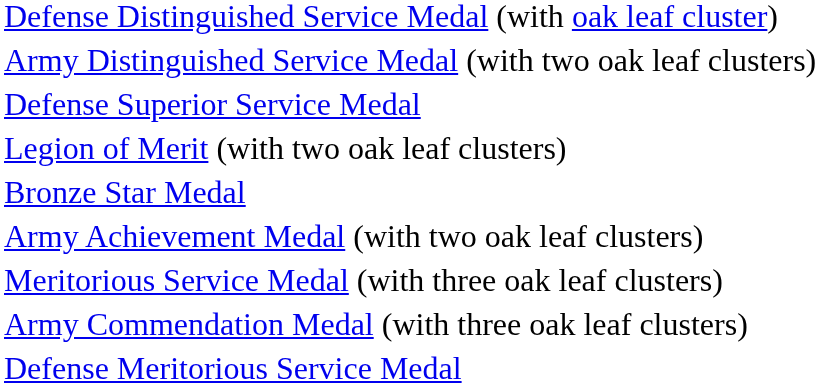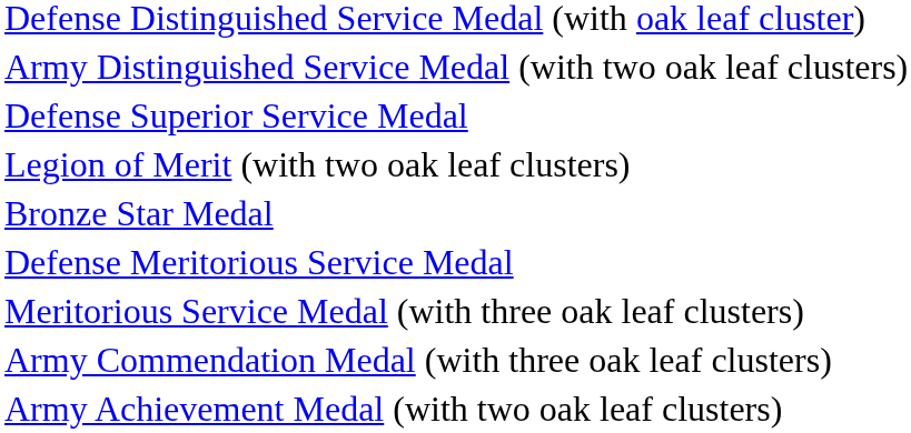 <table>
 <tr>
 <td></td>
 <td><a href='#'>Defense Distinguished Service Medal</a> (with <a href='#'>oak leaf cluster</a>)</td>
 </tr>
 <tr>
 <td></td>
 <td><a href='#'>Army Distinguished Service Medal</a> (with two oak leaf clusters)</td>
 </tr>
 <tr>
 <td></td>
 <td><a href='#'>Defense Superior Service Medal</a></td>
 </tr>
 <tr>
 <td></td>
 <td><a href='#'>Legion of Merit</a> (with two oak leaf clusters)</td>
 </tr>
 <tr>
 <td></td>
 <td><a href='#'>Bronze Star Medal</a></td>
 </tr>
 <tr>
 <td></td>
-<td><a href='#'>Army Achievement Medal</a> (with two oak leaf clusters)</td>
+<td><a href='#'>Defense Meritorious Service Medal</a></td>
 </tr>
 <tr>
 <td></td>
 <td><a href='#'>Meritorious Service Medal</a> (with three oak leaf clusters)</td>
 </tr>
 <tr>
 <td></td>
 <td><a href='#'>Army Commendation Medal</a> (with three oak leaf clusters)</td>
 </tr>
 <tr>
 <td></td>
-<td><a href='#'>Defense Meritorious Service Medal</a></td>
+<td><a href='#'>Army Achievement Medal</a> (with two oak leaf clusters)</td>
 </tr>
 </table>
